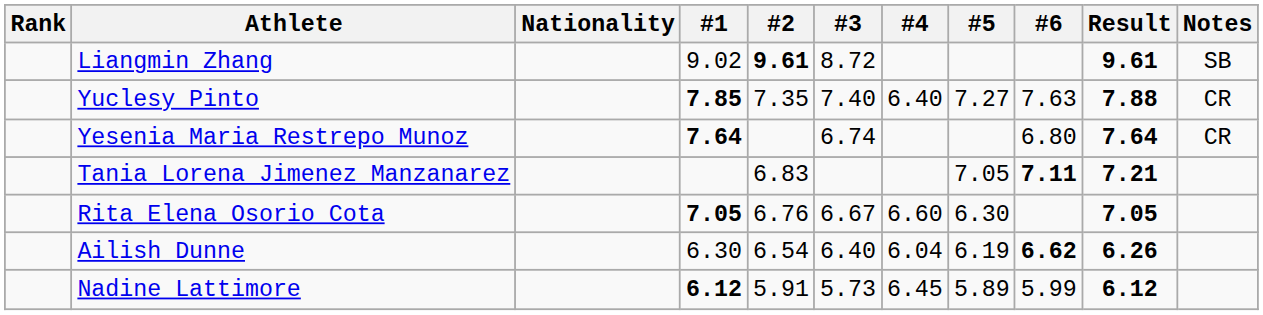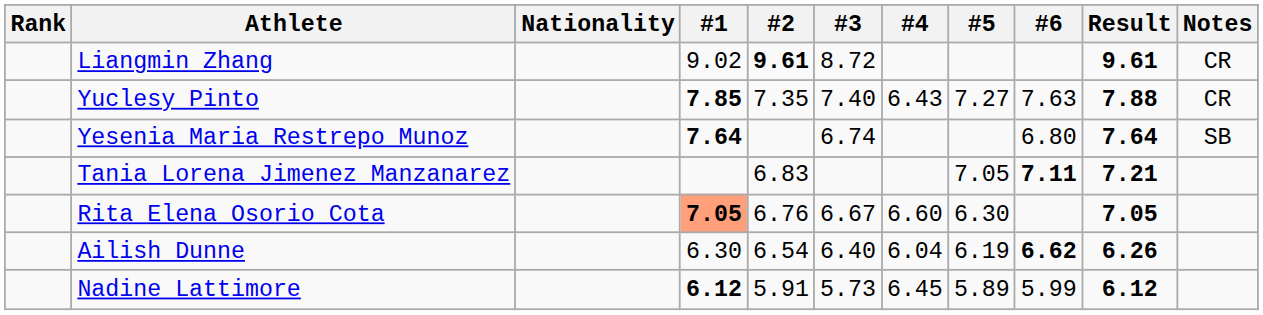 <table class="wikitable sortable" style="text-align:center">
 <tr>
 <th>Rank</th>
 <th>Athlete</th>
 <th>Nationality</th>
 <th>#1</th>
 <th>#2</th>
 <th>#3</th>
 <th>#4</th>
 <th>#5</th>
 <th>#6</th>
 <th>Result</th>
 <th>Notes</th>
 </tr>
 <tr>
 <td></td>
 <td align=left><a href='#'>Liangmin Zhang</a></td>
 <td align=left></td>
 <td>9.02</td>
 <td><strong>9.61</strong></td>
 <td>8.72</td>
 <td></td>
 <td></td>
 <td></td>
 <td><strong>9.61</strong></td>
-<td>SB</td>
+<td>CR</td>
 </tr>
 <tr>
 <td></td>
 <td align=left><a href='#'>Yuclesy Pinto</a></td>
 <td align=left></td>
 <td><strong>7.85</strong></td>
 <td>7.35</td>
 <td>7.40</td>
-<td>6.40</td>
+<td>6.43</td>
 <td>7.27</td>
 <td>7.63</td>
 <td><strong>7.88</strong></td>
 <td>CR</td>
 </tr>
 <tr>
 <td></td>
 <td align=left><a href='#'>Yesenia Maria Restrepo Munoz</a></td>
 <td align=left></td>
 <td><strong>7.64</strong></td>
 <td></td>
 <td>6.74</td>
 <td></td>
 <td></td>
 <td>6.80</td>
 <td><strong>7.64</strong></td>
-<td>CR</td>
+<td>SB</td>
 </tr>
 <tr>
 <td></td>
 <td align=left><a href='#'>Tania Lorena Jimenez Manzanarez</a></td>
 <td align=left></td>
 <td></td>
 <td>6.83</td>
 <td></td>
 <td></td>
 <td>7.05</td>
 <td><strong>7.11</strong></td>
 <td><strong>7.21</strong></td>
 <td></td>
 </tr>
 <tr>
 <td></td>
 <td align=left><a href='#'>Rita Elena Osorio Cota</a></td>
 <td align=left></td>
-<td><strong>7.05</strong></td>
+<td style="background: lightsalmon;"><strong>7.05</strong></td>
 <td>6.76</td>
 <td>6.67</td>
 <td>6.60</td>
 <td>6.30</td>
 <td></td>
 <td><strong>7.05</strong></td>
 <td></td>
 </tr>
 <tr>
 <td></td>
 <td align=left><a href='#'>Ailish Dunne</a></td>
 <td align=left></td>
 <td>6.30</td>
 <td>6.54</td>
 <td>6.40</td>
 <td>6.04</td>
 <td>6.19</td>
 <td><strong>6.62</strong></td>
 <td><strong>6.26</strong></td>
 <td></td>
 </tr>
 <tr>
 <td></td>
 <td align=left><a href='#'>Nadine Lattimore</a></td>
 <td align=left></td>
 <td><strong>6.12</strong></td>
 <td>5.91</td>
 <td>5.73</td>
 <td>6.45</td>
 <td>5.89</td>
 <td>5.99</td>
 <td><strong>6.12</strong></td>
 <td></td>
 </tr>
 </table>
